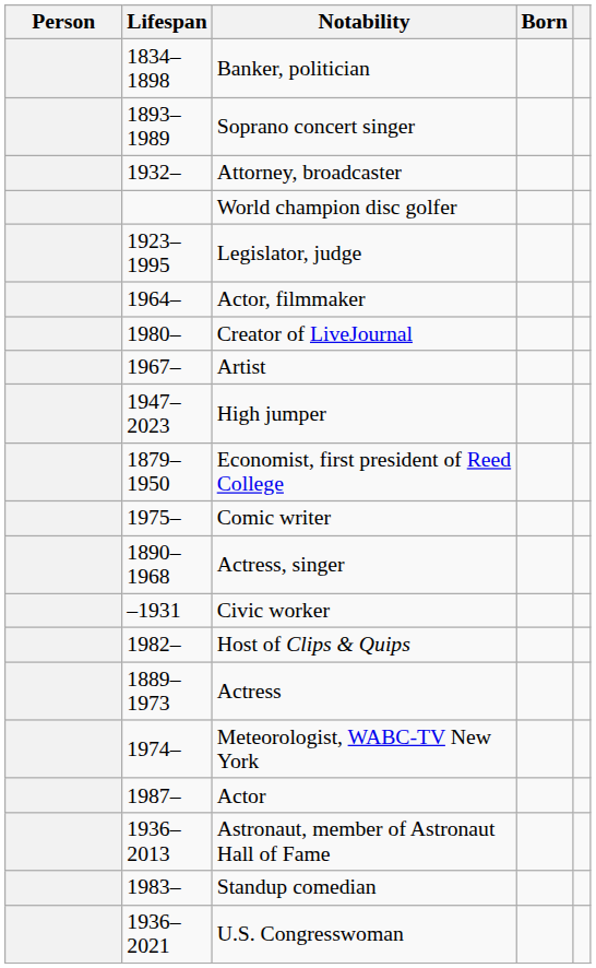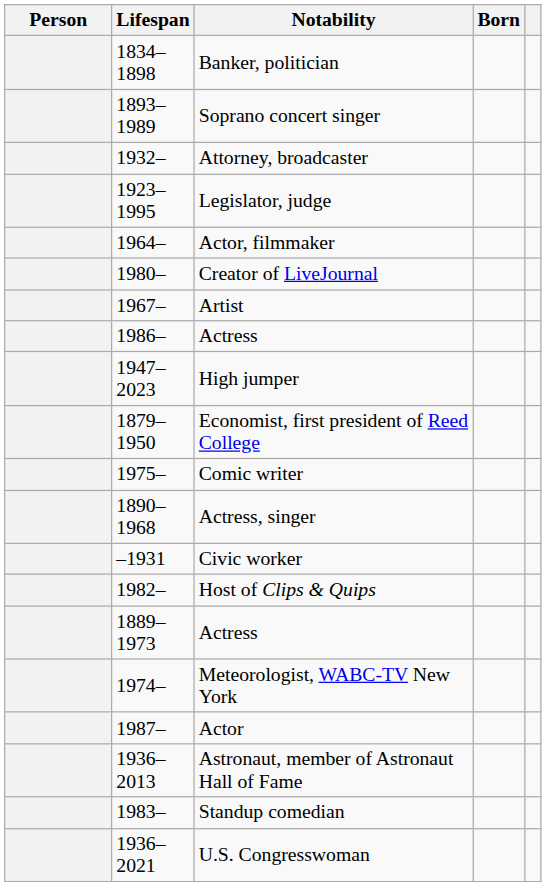 <table class="wikitable plainrowheaders sortable" style="margin-right: 0; width:70%;">
 <tr>
 <th scope="col" width="20%">Person</th>
 <th scope="col" width="6%">Lifespan</th>
 <th scope="col">Notability</th>
 <th scope="col" width="5%">Born</th>
 <th scope="col" class="unsortable" width="3%"></th>
 </tr>
 <tr>
 <th scope="row"></th>
 <td>1834–1898</td>
 <td>Banker, politician</td>
 <td></td>
 <td style="text-align:center;"></td>
 </tr>
 <tr>
 <th scope="row"></th>
 <td>1893–1989</td>
 <td>Soprano concert singer</td>
 <td></td>
 <td style="text-align:center;"></td>
 </tr>
 <tr>
 <th scope="row"></th>
 <td>1932–</td>
 <td>Attorney, broadcaster</td>
 <td></td>
 <td style="text-align:center;"></td>
 </tr>
 <tr>
 <th scope="row"></th>
-<td></td>
-<td>World champion disc golfer</td>
-<td></td>
-<td style="text-align:center;"></td>
-</tr>
-<tr>
-<th scope="row"></th>
 <td>1923–1995</td>
 <td>Legislator, judge</td>
 <td></td>
 <td style="text-align:center;"></td>
 </tr>
 <tr>
 <th scope="row"></th>
 <td>1964–</td>
 <td>Actor, filmmaker</td>
 <td></td>
 <td style="text-align:center;"></td>
 </tr>
 <tr>
 <th scope="row"></th>
 <td>1980–</td>
 <td>Creator of <a href='#'>LiveJournal</a></td>
 <td></td>
 <td style="text-align:center;"></td>
 </tr>
 <tr>
 <th scope="row"></th>
 <td>1967–</td>
 <td>Artist</td>
+<td></td>
+<td style="text-align:center;"></td>
+</tr>
+<tr>
+<th scope="row"></th>
+<td>1986–</td>
+<td>Actress</td>
 <td></td>
 <td style="text-align:center;"></td>
 </tr>
 <tr>
 <th scope="row"></th>
 <td>1947–2023</td>
 <td>High jumper</td>
 <td></td>
 <td style="text-align:center;"></td>
 </tr>
 <tr>
 <th scope="row"></th>
 <td>1879–1950</td>
 <td>Economist, first president of <a href='#'>Reed College</a></td>
 <td></td>
 <td style="text-align:center;"></td>
 </tr>
 <tr>
 <th scope="row"></th>
 <td>1975–</td>
 <td>Comic writer</td>
 <td></td>
 <td style="text-align:center;"></td>
 </tr>
 <tr>
 <th scope="row"></th>
 <td>1890–1968</td>
 <td>Actress, singer</td>
 <td></td>
 <td style="text-align:center;"></td>
 </tr>
 <tr>
 <th scope="row"></th>
 <td>–1931</td>
 <td>Civic worker</td>
 <td></td>
 <td style="text-align:center;"></td>
 </tr>
 <tr>
 <th scope="row"></th>
 <td>1982–</td>
 <td>Host of <em>Clips & Quips</em></td>
 <td></td>
 <td style="text-align:center;"></td>
 </tr>
 <tr>
 <th scope="row"></th>
 <td>1889–1973</td>
 <td>Actress</td>
 <td></td>
 <td style="text-align:center;"></td>
 </tr>
 <tr>
 <th scope="row"></th>
 <td>1974–</td>
 <td>Meteorologist, <a href='#'>WABC-TV</a> New York</td>
 <td></td>
 <td style="text-align:center;"></td>
 </tr>
 <tr>
 <th scope="row"></th>
 <td>1987–</td>
 <td>Actor</td>
 <td></td>
 <td style="text-align:center;"></td>
 </tr>
 <tr>
 <th scope="row"></th>
 <td>1936–2013</td>
 <td>Astronaut, member of Astronaut Hall of Fame</td>
 <td></td>
 <td style="text-align:center;"></td>
 </tr>
 <tr>
 <th scope="row"></th>
 <td>1983–</td>
 <td>Standup comedian</td>
 <td></td>
 <td style="text-align:center;"></td>
 </tr>
 <tr>
 <th scope="row"></th>
 <td>1936–2021</td>
 <td>U.S. Congresswoman</td>
 <td></td>
 <td style="text-align:center;"></td>
 </tr>
 <tr>
 </tr>
 </table>
